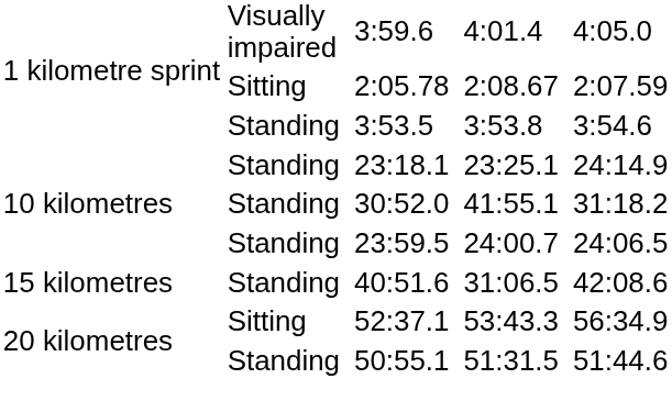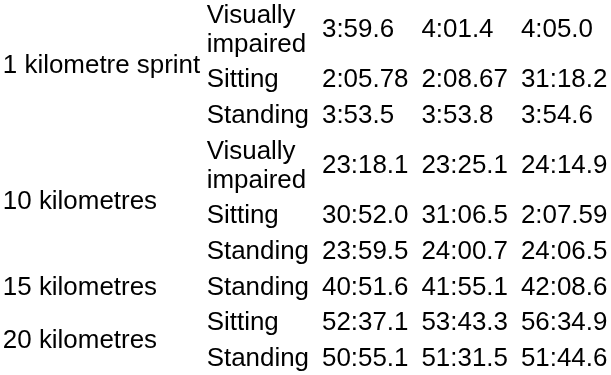 <table>
 <tr>
 <td rowspan="3">1 kilometre sprint<br></td>
 <td>Visually<br>impaired</td>
 <td></td>
 <td>3:59.6</td>
 <td></td>
 <td>4:01.4</td>
 <td></td>
 <td>4:05.0</td>
 </tr>
 <tr>
 <td>Sitting</td>
 <td></td>
 <td>2:05.78</td>
 <td></td>
 <td>2:08.67</td>
 <td></td>
-<td>2:07.59</td>
+<td>31:18.2</td>
 </tr>
 <tr>
 <td>Standing</td>
 <td></td>
 <td>3:53.5</td>
 <td></td>
 <td>3:53.8</td>
 <td></td>
 <td>3:54.6</td>
 </tr>
 <tr>
 <td rowspan="3">10 kilometres<br></td>
-<td>Standing</td>
+<td>Visually<br>impaired</td>
 <td></td>
 <td>23:18.1</td>
 <td></td>
 <td>23:25.1</td>
 <td></td>
 <td>24:14.9</td>
 </tr>
 <tr>
-<td>Standing</td>
+<td>Sitting</td>
 <td></td>
 <td>30:52.0</td>
 <td></td>
-<td>41:55.1</td>
+<td>31:06.5</td>
 <td></td>
-<td>31:18.2</td>
+<td>2:07.59</td>
 </tr>
 <tr>
 <td>Standing</td>
 <td></td>
 <td>23:59.5</td>
 <td></td>
 <td>24:00.7</td>
 <td></td>
 <td>24:06.5</td>
 </tr>
 <tr>
 <td>15 kilometres<br></td>
 <td>Standing</td>
 <td></td>
 <td>40:51.6</td>
 <td></td>
-<td>31:06.5</td>
+<td>41:55.1</td>
 <td></td>
 <td>42:08.6</td>
 </tr>
 <tr>
 <td rowspan="2">20 kilometres<br></td>
 <td>Sitting</td>
 <td></td>
 <td>52:37.1</td>
 <td></td>
 <td>53:43.3</td>
 <td></td>
 <td>56:34.9</td>
 </tr>
 <tr>
 <td>Standing</td>
 <td></td>
 <td>50:55.1</td>
 <td></td>
 <td>51:31.5</td>
 <td></td>
 <td>51:44.6</td>
 </tr>
 </table>
